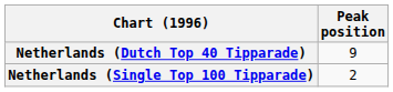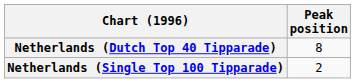 <table class="wikitable plainrowheaders" style="text-align:center">
 <tr>
 <th>Chart (1996)</th>
 <th>Peak<br>position</th>
 </tr>
 <tr>
 <th scope="row">Netherlands (<a href='#'>Dutch Top 40 Tipparade</a>)</th>
-<td>9</td>
+<td>8</td>
 </tr>
 <tr>
 <th scope="row">Netherlands (<a href='#'>Single Top 100 Tipparade</a>)</th>
 <td>2</td>
 </tr>
 </table>
